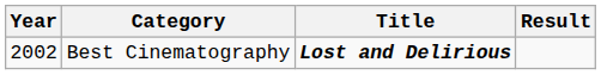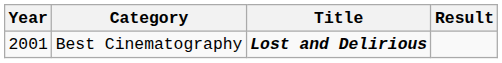 <table class="wikitable">
 <tr>
 <th>Year</th>
 <th>Category</th>
 <th>Title</th>
 <th>Result</th>
 </tr>
 <tr>
-<td>2002</td>
+<td>2001</td>
 <td>Best Cinematography</td>
 <td><strong><em>Lost and Delirious</em></strong></td>
 <td></td>
 </tr>
 </table>
